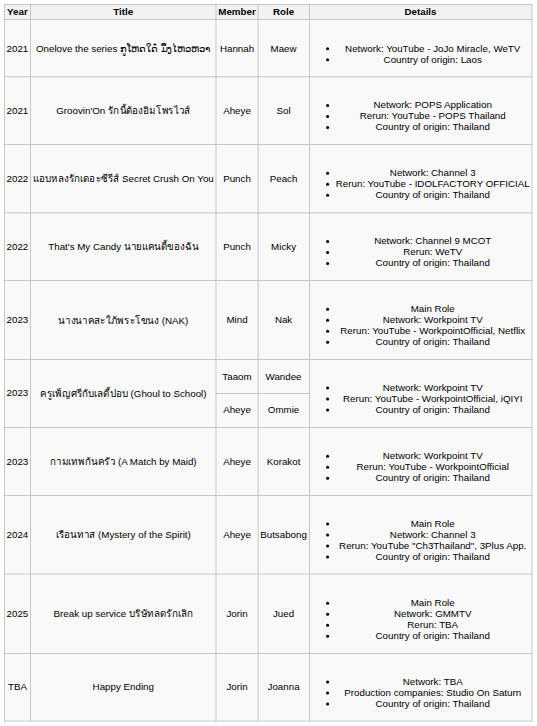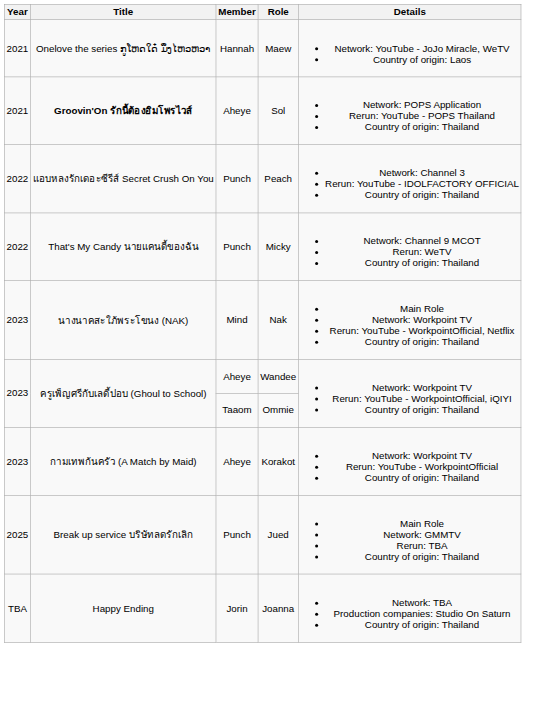 <table class="wikitable sortable plainrowheaders" style="text-align:center;">
 <tr>
 <th>Year</th>
 <th>Title</th>
 <th>Member</th>
 <th>Role</th>
 <th>Details</th>
 </tr>
 <tr>
 <td>2021</td>
 <td>Onelove the series ກູໂຫດໃດ໋ ມຶງໄຫວຫວາ</td>
 <td>Hannah</td>
 <td>Maew</td>
 <td><br><ul><li>Network: YouTube - JoJo Miracle, WeTV</li><li>Country of origin: Laos</li></ul></td>
 </tr>
 <tr>
 <td>2021</td>
-<td>Groovin'On รักนี้ต้องอิมโพรไวส์</td>
+<td><strong>Groovin'On รักนี้ต้องอิมโพรไวส์</strong></td>
 <td>Aheye</td>
 <td>Sol</td>
 <td><br><ul><li>Network: POPS Application</li><li>Rerun: YouTube - POPS Thailand</li><li>Country of origin: Thailand</li></ul></td>
 </tr>
 <tr>
 <td>2022</td>
 <td>แอบหลงรักเดอะซีรีส์ Secret Crush On You</td>
 <td>Punch</td>
 <td>Peach</td>
 <td><br><ul><li>Network: Channel 3</li><li>Rerun: YouTube - IDOLFACTORY OFFICIAL</li><li>Country of origin: Thailand</li></ul></td>
 </tr>
 <tr>
 <td>2022</td>
 <td>That's My Candy นายแคนดี้ของฉัน</td>
 <td>Punch</td>
 <td>Micky</td>
 <td><br><ul><li>Network: Channel 9 MCOT</li><li>Rerun: WeTV</li><li>Country of origin: Thailand</li></ul></td>
 </tr>
 <tr>
 <td>2023</td>
 <td>นางนาคสะใภ้พระโขนง (NAK)</td>
 <td>Mind</td>
 <td>Nak</td>
 <td><br><ul><li>Main Role</li><li>Network: Workpoint TV</li><li>Rerun: YouTube - WorkpointOfficial, Netflix</li><li>Country of origin: Thailand</li></ul></td>
 </tr>
 <tr>
 <td rowspan="2">2023</td>
 <td rowspan="2">ครูเพ็ญศรีกับเลดี้ปอบ (Ghoul to School)</td>
-<td>Taaom</td>
+<td>Aheye</td>
 <td>Wandee</td>
 <td rowspan="2"><br><ul><li>Network: Workpoint TV</li><li>Rerun: YouTube - WorkpointOfficial, iQIYI</li><li>Country of origin: Thailand</li></ul></td>
 </tr>
 <tr>
-<td>Aheye</td>
+<td>Taaom</td>
 <td>Ommie</td>
 </tr>
 <tr>
 <td>2023</td>
 <td>กามเทพก้นครัว (A Match by Maid)</td>
 <td>Aheye</td>
 <td>Korakot</td>
 <td><br><ul><li>Network: Workpoint TV</li><li>Rerun: YouTube - WorkpointOfficial</li><li>Country of origin: Thailand</li></ul></td>
 </tr>
 <tr>
-<td>2024</td>
-<td>เรือนทาส (Mystery of the Spirit)</td>
-<td>Aheye</td>
-<td>Butsabong</td>
-<td><br><ul><li>Main Role</li><li>Network: Channel 3</li><li>Rerun: YouTube "Ch3Thailand", 3Plus App.</li><li>Country of origin: Thailand</li></ul></td>
-</tr>
-<tr>
 <td>2025</td>
 <td>Break up service บริษัทลดรักเลิก</td>
-<td>Jorin</td>
+<td>Punch</td>
 <td>Jued</td>
 <td><br><ul><li>Main Role</li><li>Network: GMMTV</li><li>Rerun: TBA</li><li>Country of origin: Thailand</li></ul></td>
 </tr>
 <tr>
 <td>TBA</td>
 <td>Happy Ending</td>
 <td>Jorin</td>
 <td>Joanna</td>
 <td><br><ul><li>Network: TBA</li><li>Production companies: Studio On Saturn</li><li>Country of origin: Thailand</li></ul></td>
 </tr>
 </table>
